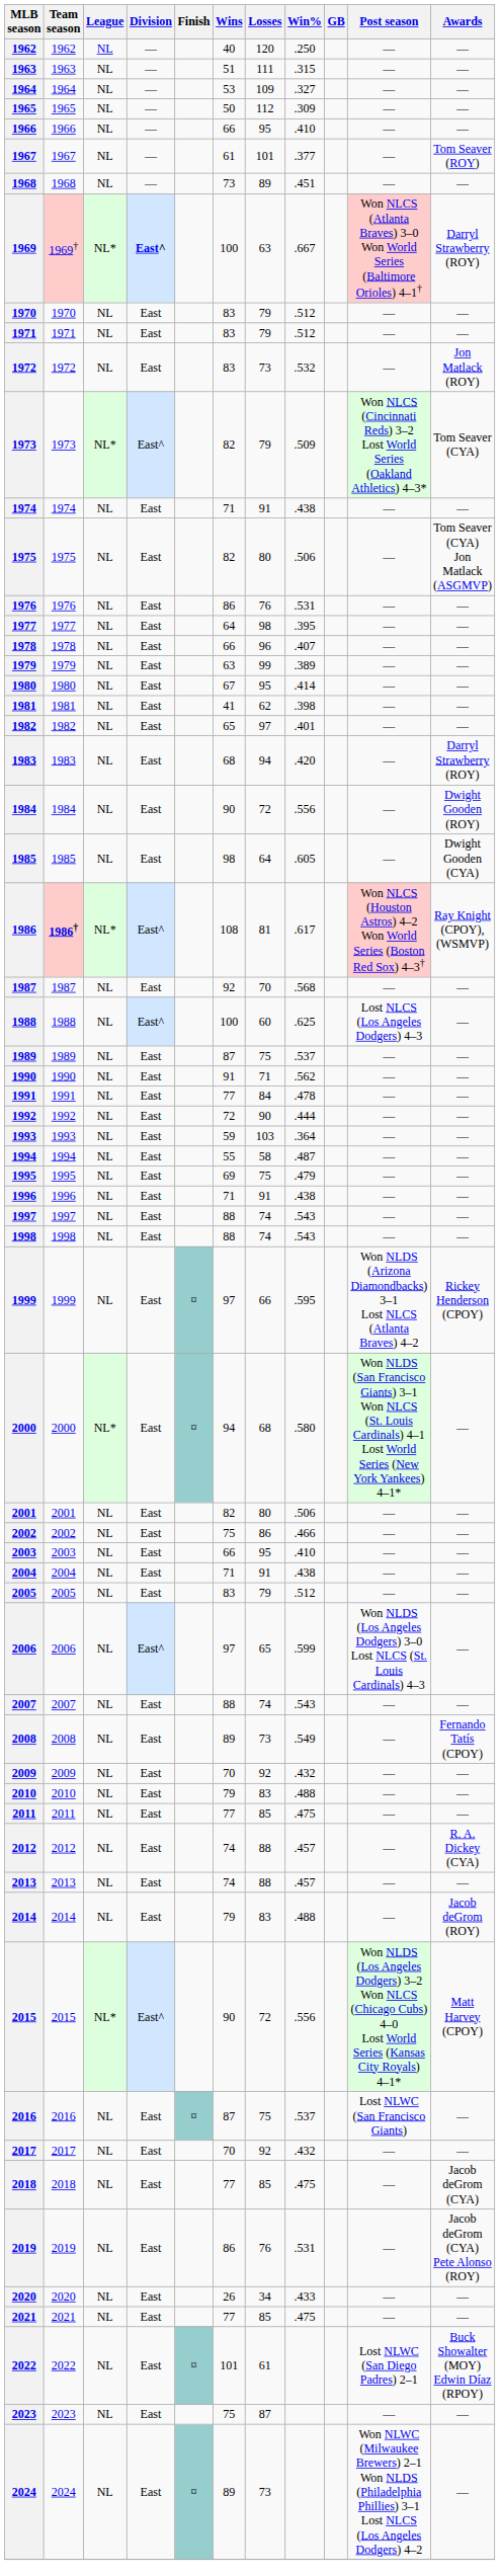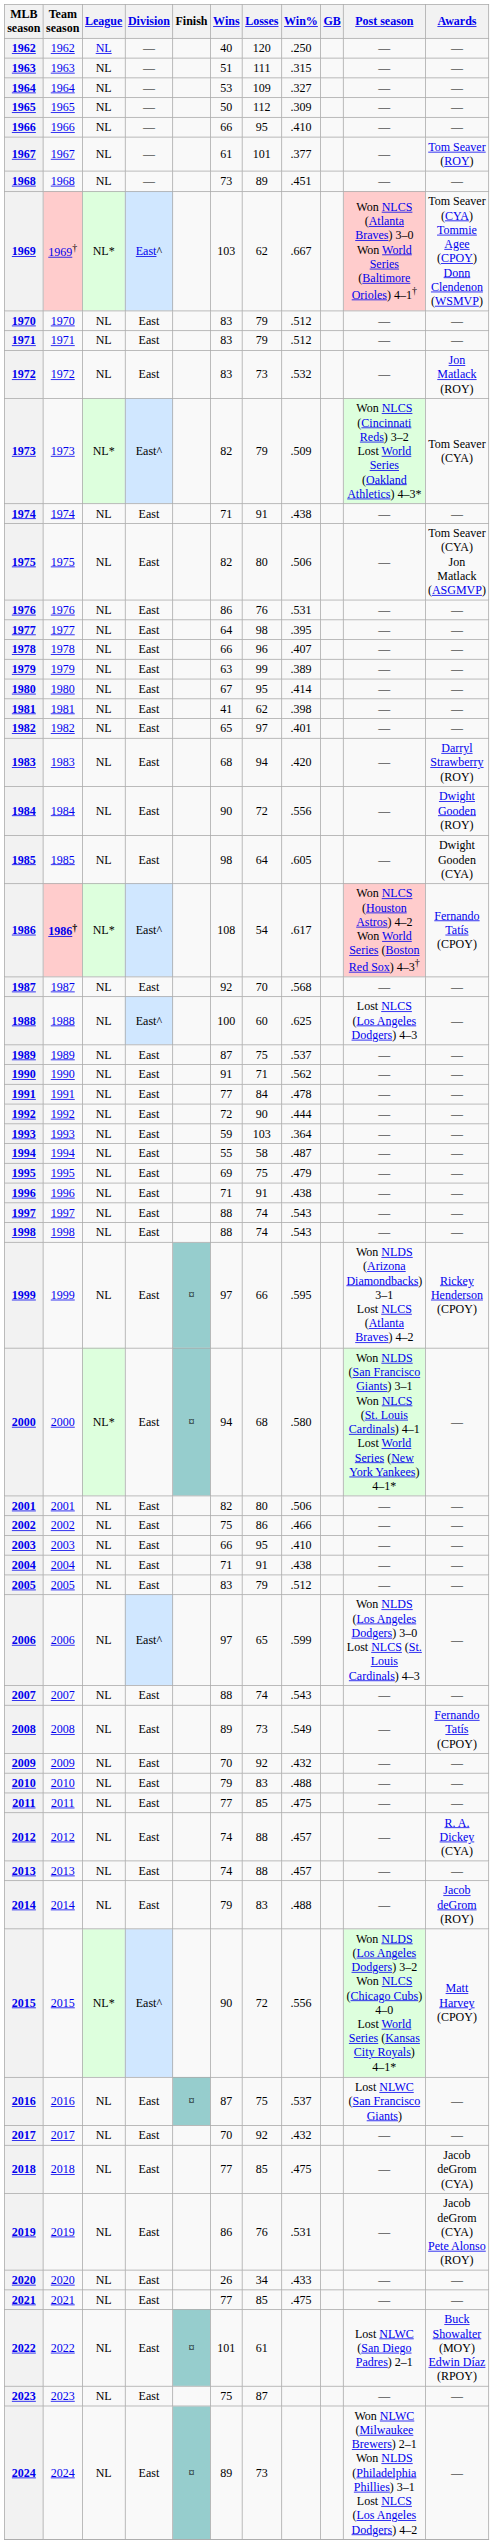 <table class="wikitable sortable plainrowheaders" style="text-align:center; font-size:95%">
 <tr>
 <th scope="col">MLB<br>season</th>
 <th scope="col">Team<br>season</th>
 <th scope="col"><a href='#'>League</a></th>
 <th scope="col"><a href='#'>Division</a></th>
 <th scope="col">Finish</th>
 <th scope="col"><a href='#'>Wins</a></th>
 <th scope="col"><a href='#'>Losses</a></th>
 <th scope="col"><a href='#'>Win%</a></th>
 <th scope="col"><a href='#'>GB</a></th>
 <th scope="col" class="unsortable"><a href='#'>Post season</a></th>
 <th scope="col" class="unsortable"><a href='#'>Awards</a></th>
 </tr>
 <tr>
 <th scope="row" style="text-align:center;"><a href='#'>1962</a></th>
 <td><a href='#'>1962</a></td>
 <td><a href='#'>NL</a></td>
 <td>—</td>
 <td></td>
 <td>40</td>
 <td>120</td>
 <td>.250</td>
 <td></td>
 <td>—</td>
 <td>—</td>
 </tr>
 <tr>
 <th scope="row" style="text-align:center;"><a href='#'>1963</a></th>
 <td><a href='#'>1963</a></td>
 <td>NL</td>
 <td>—</td>
 <td></td>
 <td>51</td>
 <td>111</td>
 <td>.315</td>
 <td></td>
 <td>—</td>
 <td>—</td>
 </tr>
 <tr>
 <th scope="row" style="text-align:center;"><a href='#'>1964</a></th>
 <td><a href='#'>1964</a></td>
 <td>NL</td>
 <td>—</td>
 <td></td>
 <td>53</td>
 <td>109</td>
 <td>.327</td>
 <td></td>
 <td>—</td>
 <td>—</td>
 </tr>
 <tr>
 <th scope="row" style="text-align:center;"><a href='#'>1965</a></th>
 <td><a href='#'>1965</a></td>
 <td>NL</td>
 <td>—</td>
 <td></td>
 <td>50</td>
 <td>112</td>
 <td>.309</td>
 <td></td>
 <td>—</td>
 <td>—</td>
 </tr>
 <tr>
 <th scope="row" style="text-align:center;"><a href='#'>1966</a></th>
 <td><a href='#'>1966</a></td>
 <td>NL</td>
 <td>—</td>
 <td></td>
 <td>66</td>
 <td>95</td>
 <td>.410</td>
 <td></td>
 <td>—</td>
 <td>—</td>
 </tr>
 <tr>
 <th scope="row" style="text-align:center;"><a href='#'>1967</a></th>
 <td><a href='#'>1967</a></td>
 <td>NL</td>
 <td>—</td>
 <td></td>
 <td>61</td>
 <td>101</td>
 <td>.377</td>
 <td></td>
 <td>—</td>
 <td><a href='#'>Tom Seaver</a> (<a href='#'>ROY</a>)</td>
 </tr>
 <tr>
 <th scope="row" style="text-align:center;"><a href='#'>1968</a></th>
 <td><a href='#'>1968</a></td>
 <td>NL</td>
 <td>—</td>
 <td></td>
 <td>73</td>
 <td>89</td>
 <td>.451</td>
 <td></td>
 <td>—</td>
 <td>—</td>
 </tr>
 <tr>
 <th scope="row" style="text-align:center;"><a href='#'>1969</a></th>
 <td bgcolor="#FFCCCC"><a href='#'>1969</a><sup>†</sup></td>
 <td bgcolor="#DDFFDD">NL*</td>
-<td bgcolor="D0E7FF"><strong><a href='#'>East</a>^</strong></td>
+<td bgcolor="D0E7FF"><a href='#'>East</a>^</td>
 <td></td>
-<td>100</td>
-<td>63</td>
+<td>103</td>
+<td>62</td>
 <td>.667</td>
 <td></td>
 <td bgcolor="FFCCCC">Won <a href='#'>NLCS</a> (<a href='#'>Atlanta Braves</a>) 3–0<br>Won <a href='#'>World Series</a> (<a href='#'>Baltimore Orioles</a>) 4–1<sup>†</sup></td>
-<td><a href='#'>Darryl Strawberry</a> (ROY)</td>
+<td>Tom Seaver (<a href='#'>CYA</a>)<br><a href='#'>Tommie Agee</a> (<a href='#'>CPOY</a>)<br><a href='#'>Donn Clendenon</a> (<a href='#'>WSMVP</a>)</td>
 </tr>
 <tr>
 <th scope="row" style="text-align:center;"><a href='#'>1970</a></th>
 <td><a href='#'>1970</a></td>
 <td>NL</td>
 <td>East</td>
 <td></td>
 <td>83</td>
 <td>79</td>
 <td>.512</td>
 <td></td>
 <td>—</td>
 <td>—</td>
 </tr>
 <tr>
 <th scope="row" style="text-align:center;"><a href='#'>1971</a></th>
 <td><a href='#'>1971</a></td>
 <td>NL</td>
 <td>East</td>
 <td></td>
 <td>83</td>
 <td>79</td>
 <td>.512</td>
 <td></td>
 <td>—</td>
 <td>—</td>
 </tr>
 <tr>
 <th scope="row" style="text-align:center;"><a href='#'>1972</a></th>
 <td><a href='#'>1972</a></td>
 <td>NL</td>
 <td>East</td>
 <td></td>
 <td>83</td>
 <td>73</td>
 <td>.532</td>
 <td></td>
 <td>—</td>
 <td><a href='#'>Jon Matlack</a> (ROY)</td>
 </tr>
 <tr>
 <th scope="row" style="text-align:center;"><a href='#'>1973</a></th>
 <td><a href='#'>1973</a></td>
 <td bgcolor="#DDFFDD">NL*</td>
 <td bgcolor="D0E7FF">East^</td>
 <td></td>
 <td>82</td>
 <td>79</td>
 <td>.509</td>
 <td></td>
 <td bgcolor="#ddffdd">Won <a href='#'>NLCS</a> (<a href='#'>Cincinnati Reds</a>) 3–2<br>Lost <a href='#'>World Series</a> (<a href='#'>Oakland Athletics</a>) 4–3*</td>
 <td>Tom Seaver (CYA)</td>
 </tr>
 <tr>
 <th scope="row" style="text-align:center;"><a href='#'>1974</a></th>
 <td><a href='#'>1974</a></td>
 <td>NL</td>
 <td>East</td>
 <td></td>
 <td>71</td>
 <td>91</td>
 <td>.438</td>
 <td></td>
 <td>—</td>
 <td>—</td>
 </tr>
 <tr>
 <th scope="row" style="text-align:center;"><a href='#'>1975</a></th>
 <td><a href='#'>1975</a></td>
 <td>NL</td>
 <td>East</td>
 <td></td>
 <td>82</td>
 <td>80</td>
 <td>.506</td>
 <td></td>
 <td>—</td>
 <td>Tom Seaver (CYA)<br>Jon Matlack (<a href='#'>ASGMVP</a>)</td>
 </tr>
 <tr>
 <th scope="row" style="text-align:center;"><a href='#'>1976</a></th>
 <td><a href='#'>1976</a></td>
 <td>NL</td>
 <td>East</td>
 <td></td>
 <td>86</td>
 <td>76</td>
 <td>.531</td>
 <td></td>
 <td>—</td>
 <td>—</td>
 </tr>
 <tr>
 <th scope="row" style="text-align:center;"><a href='#'>1977</a></th>
 <td><a href='#'>1977</a></td>
 <td>NL</td>
 <td>East</td>
 <td></td>
 <td>64</td>
 <td>98</td>
 <td>.395</td>
 <td></td>
 <td>—</td>
 <td>—</td>
 </tr>
 <tr>
 <th scope="row" style="text-align:center;"><a href='#'>1978</a></th>
 <td><a href='#'>1978</a></td>
 <td>NL</td>
 <td>East</td>
 <td></td>
 <td>66</td>
 <td>96</td>
 <td>.407</td>
 <td></td>
 <td>—</td>
 <td>—</td>
 </tr>
 <tr>
 <th scope="row" style="text-align:center;"><a href='#'>1979</a></th>
 <td><a href='#'>1979</a></td>
 <td>NL</td>
 <td>East</td>
 <td></td>
 <td>63</td>
 <td>99</td>
 <td>.389</td>
 <td></td>
 <td>—</td>
 <td>—</td>
 </tr>
 <tr>
 <th scope="row" style="text-align:center;"><a href='#'>1980</a></th>
 <td><a href='#'>1980</a></td>
 <td>NL</td>
 <td>East</td>
 <td></td>
 <td>67</td>
 <td>95</td>
 <td>.414</td>
 <td></td>
 <td>—</td>
 <td>—</td>
 </tr>
 <tr>
 <th scope="row" style="text-align:center;"><a href='#'>1981</a></th>
 <td><a href='#'>1981</a></td>
 <td>NL</td>
 <td>East</td>
 <td></td>
 <td>41</td>
 <td>62</td>
 <td>.398</td>
 <td></td>
 <td>—</td>
 <td>—</td>
 </tr>
 <tr>
 <th scope="row" style="text-align:center;"><a href='#'>1982</a></th>
 <td><a href='#'>1982</a></td>
 <td>NL</td>
 <td>East</td>
 <td></td>
 <td>65</td>
 <td>97</td>
 <td>.401</td>
 <td></td>
 <td>—</td>
 <td>—</td>
 </tr>
 <tr>
 <th scope="row" style="text-align:center;"><a href='#'>1983</a></th>
 <td><a href='#'>1983</a></td>
 <td>NL</td>
 <td>East</td>
 <td></td>
 <td>68</td>
 <td>94</td>
 <td>.420</td>
 <td></td>
 <td>—</td>
 <td><a href='#'>Darryl Strawberry</a> (ROY)</td>
 </tr>
 <tr>
 <th scope="row" style="text-align:center;"><a href='#'>1984</a></th>
 <td><a href='#'>1984</a></td>
 <td>NL</td>
 <td>East</td>
 <td></td>
 <td>90</td>
 <td>72</td>
 <td>.556</td>
 <td></td>
 <td>—</td>
 <td><a href='#'>Dwight Gooden</a> (ROY)</td>
 </tr>
 <tr>
 <th scope="row" style="text-align:center;"><a href='#'>1985</a></th>
 <td><a href='#'>1985</a></td>
 <td>NL</td>
 <td>East</td>
 <td></td>
 <td>98</td>
 <td>64</td>
 <td>.605</td>
 <td></td>
 <td>—</td>
 <td>Dwight Gooden (CYA)</td>
 </tr>
 <tr>
 <th scope="row" style="text-align:center;"><a href='#'>1986</a></th>
 <td bgcolor="#FFCCCC"><strong><a href='#'>1986</a><sup>†</sup></strong></td>
 <td bgcolor="#DDFFDD">NL*</td>
 <td bgcolor="D0E7FF">East^</td>
 <td></td>
 <td>108</td>
-<td>81</td>
+<td>54</td>
 <td>.617</td>
 <td></td>
 <td bgcolor="FFCCCC">Won <a href='#'>NLCS</a> (<a href='#'>Houston Astros</a>) 4–2<br>Won <a href='#'>World Series</a> (<a href='#'>Boston Red Sox</a>) 4–3<sup>†</sup></td>
-<td><a href='#'>Ray Knight</a> (CPOY), (WSMVP)</td>
+<td><a href='#'>Fernando Tatís</a> (CPOY)</td>
 </tr>
 <tr>
 <th scope="row" style="text-align:center;"><a href='#'>1987</a></th>
 <td><a href='#'>1987</a></td>
 <td>NL</td>
 <td>East</td>
 <td></td>
 <td>92</td>
 <td>70</td>
 <td>.568</td>
 <td></td>
 <td>—</td>
 <td>—</td>
 </tr>
 <tr>
 <th scope="row" style="text-align:center;"><a href='#'>1988</a></th>
 <td><a href='#'>1988</a></td>
 <td>NL</td>
 <td bgcolor="D0E7FF">East^</td>
 <td></td>
 <td>100</td>
 <td>60</td>
 <td>.625</td>
 <td></td>
 <td>Lost <a href='#'>NLCS</a> (<a href='#'>Los Angeles Dodgers</a>) 4–3</td>
 <td>—</td>
 </tr>
 <tr>
 <th scope="row" style="text-align:center;"><a href='#'>1989</a></th>
 <td><a href='#'>1989</a></td>
 <td>NL</td>
 <td>East</td>
 <td></td>
 <td>87</td>
 <td>75</td>
 <td>.537</td>
 <td></td>
 <td>—</td>
 <td>—</td>
 </tr>
 <tr>
 <th scope="row" style="text-align:center;"><a href='#'>1990</a></th>
 <td><a href='#'>1990</a></td>
 <td>NL</td>
 <td>East</td>
 <td></td>
 <td>91</td>
 <td>71</td>
 <td>.562</td>
 <td></td>
 <td>—</td>
 <td>—</td>
 </tr>
 <tr>
 <th scope="row" style="text-align:center;"><a href='#'>1991</a></th>
 <td><a href='#'>1991</a></td>
 <td>NL</td>
 <td>East</td>
 <td></td>
 <td>77</td>
 <td>84</td>
 <td>.478</td>
 <td></td>
 <td>—</td>
 <td>—</td>
 </tr>
 <tr>
 <th scope="row" style="text-align:center;"><a href='#'>1992</a></th>
 <td><a href='#'>1992</a></td>
 <td>NL</td>
 <td>East</td>
 <td></td>
 <td>72</td>
 <td>90</td>
 <td>.444</td>
 <td></td>
 <td>—</td>
 <td>—</td>
 </tr>
 <tr>
 <th scope="row" style="text-align:center;"><a href='#'>1993</a></th>
 <td><a href='#'>1993</a></td>
 <td>NL</td>
 <td>East</td>
 <td></td>
 <td>59</td>
 <td>103</td>
 <td>.364</td>
 <td></td>
 <td>—</td>
 <td>—</td>
 </tr>
 <tr>
 <th scope="row" style="text-align:center;"><a href='#'>1994</a></th>
 <td><a href='#'>1994</a></td>
 <td>NL</td>
 <td>East</td>
 <td></td>
 <td>55</td>
 <td>58</td>
 <td>.487</td>
 <td></td>
 <td>—</td>
 <td>—</td>
 </tr>
 <tr>
 <th scope="row" style="text-align:center;"><a href='#'>1995</a></th>
 <td><a href='#'>1995</a></td>
 <td>NL</td>
 <td>East</td>
 <td></td>
 <td>69</td>
 <td>75</td>
 <td>.479</td>
 <td></td>
 <td>—</td>
 <td>—</td>
 </tr>
 <tr>
 <th scope="row" style="text-align:center;"><a href='#'>1996</a></th>
 <td><a href='#'>1996</a></td>
 <td>NL</td>
 <td>East</td>
 <td></td>
 <td>71</td>
 <td>91</td>
 <td>.438</td>
 <td></td>
 <td>—</td>
 <td>—</td>
 </tr>
 <tr>
 <th scope="row" style="text-align:center;"><a href='#'>1997</a></th>
 <td><a href='#'>1997</a></td>
 <td>NL</td>
 <td>East</td>
 <td></td>
 <td>88</td>
 <td>74</td>
 <td>.543</td>
 <td></td>
 <td>—</td>
 <td>—</td>
 </tr>
 <tr>
 <th scope="row" style="text-align:center;"><a href='#'>1998</a></th>
 <td><a href='#'>1998</a></td>
 <td>NL</td>
 <td>East</td>
 <td></td>
 <td>88</td>
 <td>74</td>
 <td>.543</td>
 <td></td>
 <td>—</td>
 <td>—</td>
 </tr>
 <tr>
 <th scope="row" style="text-align:center;"><a href='#'>1999</a></th>
 <td><a href='#'>1999</a></td>
 <td>NL</td>
 <td>East</td>
 <td bgcolor="96CDCD">¤</td>
 <td>97</td>
 <td>66</td>
 <td>.595</td>
 <td></td>
 <td>Won <a href='#'>NLDS</a> (<a href='#'>Arizona Diamondbacks</a>) 3–1<br>Lost <a href='#'>NLCS</a> (<a href='#'>Atlanta Braves</a>) 4–2</td>
 <td><a href='#'>Rickey Henderson</a> (CPOY)</td>
 </tr>
 <tr>
 <th scope="row" style="text-align:center;"><a href='#'>2000</a></th>
 <td><a href='#'>2000</a></td>
 <td bgcolor="#DDFFDD">NL*</td>
 <td>East</td>
 <td bgcolor="96CDCD">¤</td>
 <td>94</td>
 <td>68</td>
 <td>.580</td>
 <td></td>
 <td bgcolor="#ddffdd">Won <a href='#'>NLDS</a> (<a href='#'>San Francisco Giants</a>) 3–1<br>Won <a href='#'>NLCS</a> (<a href='#'>St. Louis Cardinals</a>) 4–1<br>Lost <a href='#'>World Series</a> (<a href='#'>New York Yankees</a>) 4–1*</td>
 <td>—</td>
 </tr>
 <tr>
 <th scope="row" style="text-align:center;"><a href='#'>2001</a></th>
 <td><a href='#'>2001</a></td>
 <td>NL</td>
 <td>East</td>
 <td></td>
 <td>82</td>
 <td>80</td>
 <td>.506</td>
 <td></td>
 <td>—</td>
 <td>—</td>
 </tr>
 <tr>
 <th scope="row" style="text-align:center;"><a href='#'>2002</a></th>
 <td><a href='#'>2002</a></td>
 <td>NL</td>
 <td>East</td>
 <td></td>
 <td>75</td>
 <td>86</td>
 <td>.466</td>
 <td></td>
 <td>—</td>
 <td>—</td>
 </tr>
 <tr>
 <th scope="row" style="text-align:center;"><a href='#'>2003</a></th>
 <td><a href='#'>2003</a></td>
 <td>NL</td>
 <td>East</td>
 <td></td>
 <td>66</td>
 <td>95</td>
 <td>.410</td>
 <td></td>
 <td>—</td>
 <td>—</td>
 </tr>
 <tr>
 <th scope="row" style="text-align:center;"><a href='#'>2004</a></th>
 <td><a href='#'>2004</a></td>
 <td>NL</td>
 <td>East</td>
 <td></td>
 <td>71</td>
 <td>91</td>
 <td>.438</td>
 <td></td>
 <td>—</td>
 <td>—</td>
 </tr>
 <tr>
 <th scope="row" style="text-align:center;"><a href='#'>2005</a></th>
 <td><a href='#'>2005</a></td>
 <td>NL</td>
 <td>East</td>
 <td></td>
 <td>83</td>
 <td>79</td>
 <td>.512</td>
 <td></td>
 <td>—</td>
 <td>—</td>
 </tr>
 <tr>
 <th scope="row" style="text-align:center;"><a href='#'>2006</a></th>
 <td><a href='#'>2006</a></td>
 <td>NL</td>
 <td bgcolor="D0E7FF">East^</td>
 <td></td>
 <td>97</td>
 <td>65</td>
 <td>.599</td>
 <td></td>
 <td>Won <a href='#'>NLDS</a> (<a href='#'>Los Angeles Dodgers</a>) 3–0<br>Lost <a href='#'>NLCS</a> (<a href='#'>St. Louis Cardinals</a>) 4–3</td>
 <td>—</td>
 </tr>
 <tr>
 <th scope="row" style="text-align:center;"><a href='#'>2007</a></th>
 <td><a href='#'>2007</a></td>
 <td>NL</td>
 <td>East</td>
 <td></td>
 <td>88</td>
 <td>74</td>
 <td>.543</td>
 <td></td>
 <td>—</td>
 <td>—</td>
 </tr>
 <tr>
 <th scope="row" style="text-align:center;"><a href='#'>2008</a></th>
 <td><a href='#'>2008</a></td>
 <td>NL</td>
 <td>East</td>
 <td></td>
 <td>89</td>
 <td>73</td>
 <td>.549</td>
 <td></td>
 <td>—</td>
 <td><a href='#'>Fernando Tatís</a> (CPOY)</td>
 </tr>
 <tr>
 <th scope="row" style="text-align:center;"><a href='#'>2009</a></th>
 <td><a href='#'>2009</a></td>
 <td>NL</td>
 <td>East</td>
 <td></td>
 <td>70</td>
 <td>92</td>
 <td>.432</td>
 <td></td>
 <td>—</td>
 <td>—</td>
 </tr>
 <tr>
 <th scope="row" style="text-align:center;"><a href='#'>2010</a></th>
 <td><a href='#'>2010</a></td>
 <td>NL</td>
 <td>East</td>
 <td></td>
 <td>79</td>
 <td>83</td>
 <td>.488</td>
 <td></td>
 <td>—</td>
 <td>—</td>
 </tr>
 <tr>
 <th scope="row" style="text-align:center;"><a href='#'>2011</a></th>
 <td><a href='#'>2011</a></td>
 <td>NL</td>
 <td>East</td>
 <td></td>
 <td>77</td>
 <td>85</td>
 <td>.475</td>
 <td></td>
 <td>—</td>
 <td>—</td>
 </tr>
 <tr>
 <th scope="row" style="text-align:center;"><a href='#'>2012</a></th>
 <td><a href='#'>2012</a></td>
 <td>NL</td>
 <td>East</td>
 <td></td>
 <td>74</td>
 <td>88</td>
 <td>.457</td>
 <td></td>
 <td>—</td>
 <td><a href='#'>R. A. Dickey</a> (CYA)</td>
 </tr>
 <tr>
 <th scope="row" style="text-align:center;"><a href='#'>2013</a></th>
 <td><a href='#'>2013</a></td>
 <td>NL</td>
 <td>East</td>
 <td></td>
 <td>74</td>
 <td>88</td>
 <td>.457</td>
 <td></td>
 <td>—</td>
 <td>—</td>
 </tr>
 <tr>
 <th scope="row" style="text-align:center;"><a href='#'>2014</a></th>
 <td><a href='#'>2014</a></td>
 <td>NL</td>
 <td>East</td>
 <td></td>
 <td>79</td>
 <td>83</td>
 <td>.488</td>
 <td></td>
 <td>—</td>
 <td><a href='#'>Jacob deGrom</a> (ROY)</td>
 </tr>
 <tr>
 <th scope="row" style="text-align:center;"><a href='#'>2015</a></th>
 <td><a href='#'>2015</a></td>
 <td bgcolor="#DDFFDD">NL*</td>
 <td bgcolor="D0E7FF">East^</td>
 <td></td>
 <td>90</td>
 <td>72</td>
 <td>.556</td>
 <td></td>
 <td bgcolor="#ddffdd">Won <a href='#'>NLDS</a> (<a href='#'>Los Angeles Dodgers</a>) 3–2<br>Won <a href='#'>NLCS</a> (<a href='#'>Chicago Cubs</a>) 4–0<br>Lost <a href='#'>World Series</a> (<a href='#'>Kansas City Royals</a>) 4–1*</td>
 <td><a href='#'>Matt Harvey</a> (CPOY)</td>
 </tr>
 <tr>
 <th scope="row" style="text-align:center;"><a href='#'>2016</a></th>
 <td><a href='#'>2016</a></td>
 <td>NL</td>
 <td>East</td>
 <td bgcolor="96CDCD">¤</td>
 <td>87</td>
 <td>75</td>
 <td>.537</td>
 <td></td>
 <td>Lost <a href='#'>NLWC</a> (<a href='#'>San Francisco Giants</a>)</td>
 <td>—</td>
 </tr>
 <tr>
 <th scope="row" style="text-align:center;"><a href='#'>2017</a></th>
 <td><a href='#'>2017</a></td>
 <td>NL</td>
 <td>East</td>
 <td></td>
 <td>70</td>
 <td>92</td>
 <td>.432</td>
 <td></td>
 <td>—</td>
 <td>—</td>
 </tr>
 <tr>
 <th scope="row" style="text-align:center;"><a href='#'>2018</a></th>
 <td><a href='#'>2018</a></td>
 <td>NL</td>
 <td>East</td>
 <td></td>
 <td>77</td>
 <td>85</td>
 <td>.475</td>
 <td></td>
 <td>—</td>
 <td>Jacob deGrom (CYA)</td>
 </tr>
 <tr>
 <th scope="row" style="text-align:center;"><a href='#'>2019</a></th>
 <td><a href='#'>2019</a></td>
 <td>NL</td>
 <td>East</td>
 <td></td>
 <td>86</td>
 <td>76</td>
 <td>.531</td>
 <td></td>
 <td>—</td>
 <td>Jacob deGrom (CYA)<br><a href='#'>Pete Alonso</a> (ROY)</td>
 </tr>
 <tr>
 <th scope="row" style="text-align:center;"><a href='#'>2020</a></th>
 <td><a href='#'>2020</a></td>
 <td>NL</td>
 <td>East</td>
 <td></td>
 <td>26</td>
 <td>34</td>
 <td>.433</td>
 <td></td>
 <td>—</td>
 <td>—</td>
 </tr>
 <tr>
 <th scope="row" style="text-align:center;"><a href='#'>2021</a></th>
 <td><a href='#'>2021</a></td>
 <td>NL</td>
 <td>East</td>
 <td></td>
 <td>77</td>
 <td>85</td>
 <td>.475</td>
 <td></td>
 <td>—</td>
 <td>—</td>
 </tr>
 <tr>
 <th scope="row" style="text-align:center;"><a href='#'>2022</a></th>
 <td><a href='#'>2022</a></td>
 <td>NL</td>
 <td>East</td>
 <td bgcolor="96CDCD">¤</td>
 <td>101</td>
 <td>61</td>
 <td></td>
 <td></td>
 <td>Lost <a href='#'>NLWC</a> (<a href='#'>San Diego Padres</a>) 2–1</td>
 <td><a href='#'>Buck Showalter</a> (MOY)<br><a href='#'>Edwin Díaz</a> (RPOY)</td>
 </tr>
 <tr>
 <th scope="row" style="text-align:center;"><a href='#'>2023</a></th>
 <td><a href='#'>2023</a></td>
 <td>NL</td>
 <td>East</td>
 <td></td>
 <td>75</td>
 <td>87</td>
 <td></td>
 <td></td>
 <td>—</td>
 <td>—</td>
 </tr>
 <tr>
 <th scope="row" style="text-align:center;"><a href='#'>2024</a></th>
 <td><a href='#'>2024</a></td>
 <td>NL</td>
 <td>East</td>
 <td bgcolor="96CDCD">¤</td>
 <td>89</td>
 <td>73</td>
 <td></td>
 <td></td>
 <td>Won <a href='#'>NLWC</a> (<a href='#'>Milwaukee Brewers</a>) 2–1<br>Won <a href='#'>NLDS</a> (<a href='#'>Philadelphia Phillies</a>) 3–1<br>Lost <a href='#'>NLCS</a> (<a href='#'>Los Angeles Dodgers</a>) 4–2</td>
 <td>—</td>
 </tr>
 <tr>
 </tr>
 </table>
